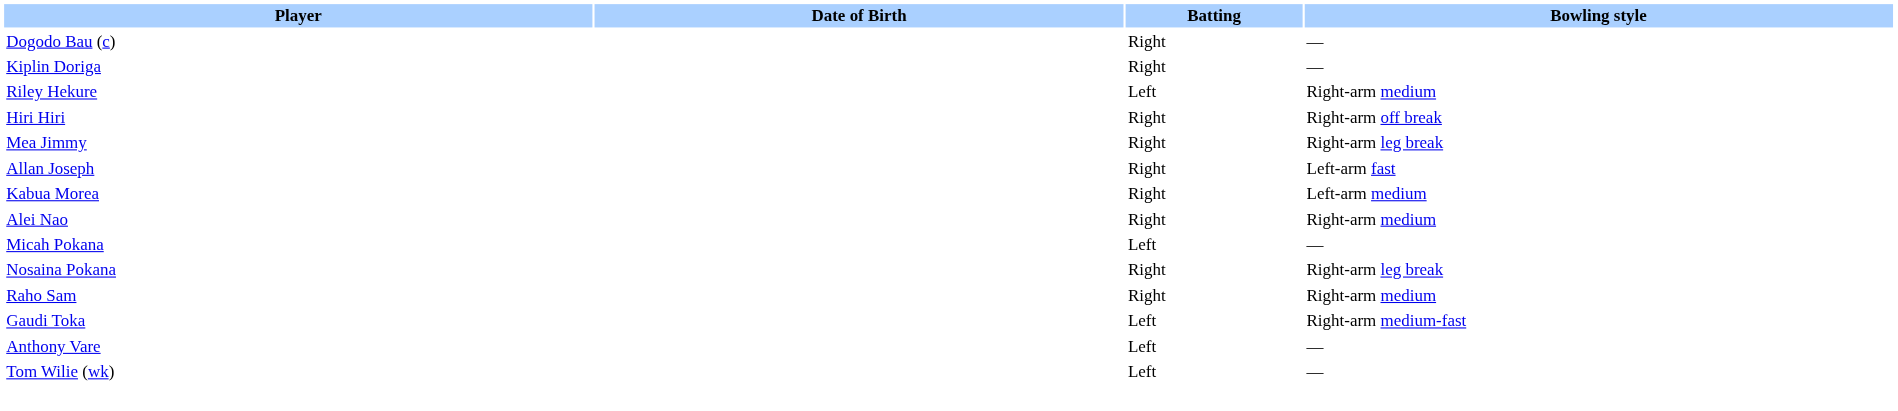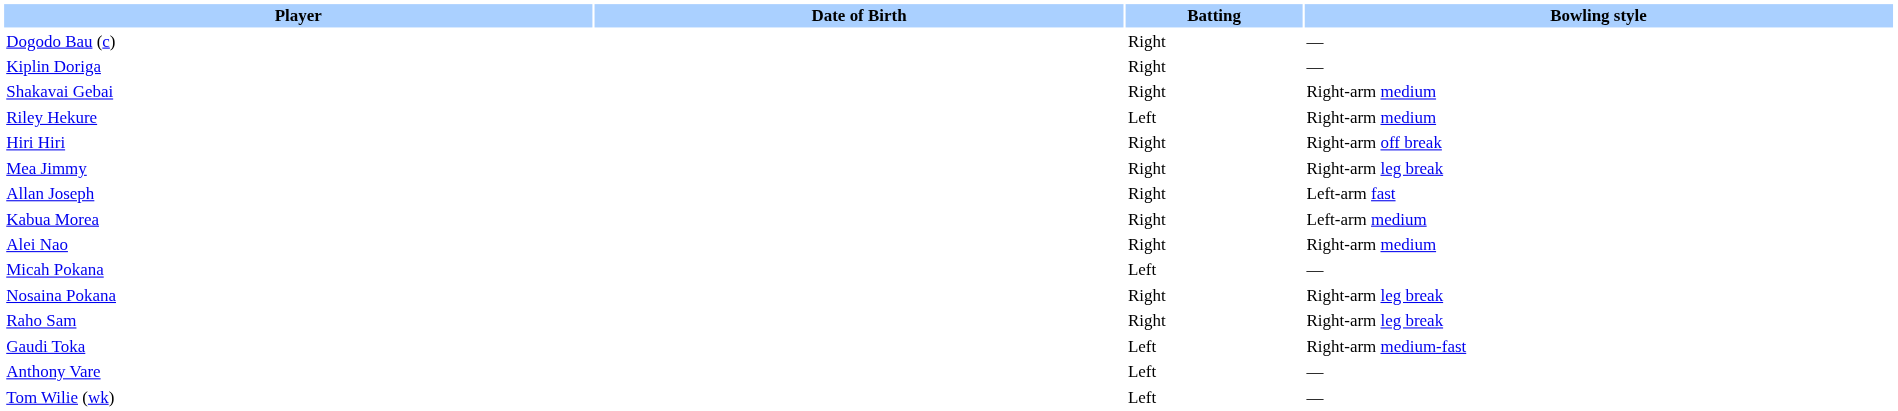 <table border="0" cellspacing="2" cellpadding="2" style="width:90%;">
 <tr style="background:#aad0ff;">
 <th width=20%>Player</th>
 <th width=18%>Date of Birth</th>
 <th width=6%>Batting</th>
 <th width=20%>Bowling style</th>
 </tr>
 <tr>
 <td><a href='#'>Dogodo Bau</a> (<a href='#'>c</a>)</td>
 <td></td>
 <td>Right</td>
 <td>—</td>
 </tr>
 <tr>
 <td><a href='#'>Kiplin Doriga</a></td>
 <td></td>
 <td>Right</td>
 <td>—</td>
+</tr>
+<tr>
+<td><a href='#'>Shakavai Gebai</a></td>
+<td></td>
+<td>Right</td>
+<td>Right-arm <a href='#'>medium</a></td>
 </tr>
 <tr>
 <td><a href='#'>Riley Hekure</a></td>
 <td></td>
 <td>Left</td>
 <td>Right-arm <a href='#'>medium</a></td>
 </tr>
 <tr>
 <td><a href='#'>Hiri Hiri</a></td>
 <td></td>
 <td>Right</td>
 <td>Right-arm <a href='#'>off break</a></td>
 </tr>
 <tr>
 <td><a href='#'>Mea Jimmy</a></td>
 <td></td>
 <td>Right</td>
 <td>Right-arm <a href='#'>leg break</a></td>
 </tr>
 <tr>
 <td><a href='#'>Allan Joseph</a></td>
 <td></td>
 <td>Right</td>
 <td>Left-arm <a href='#'>fast</a></td>
 </tr>
 <tr>
 <td><a href='#'>Kabua Morea</a></td>
 <td></td>
 <td>Right</td>
 <td>Left-arm <a href='#'>medium</a></td>
 </tr>
 <tr>
 <td><a href='#'>Alei Nao</a></td>
 <td></td>
 <td>Right</td>
 <td>Right-arm <a href='#'>medium</a></td>
 </tr>
 <tr>
 <td><a href='#'>Micah Pokana</a></td>
 <td></td>
 <td>Left</td>
 <td>—</td>
 </tr>
 <tr>
 <td><a href='#'>Nosaina Pokana</a></td>
 <td></td>
 <td>Right</td>
 <td>Right-arm <a href='#'>leg break</a></td>
 </tr>
 <tr>
 <td><a href='#'>Raho Sam</a></td>
 <td></td>
 <td>Right</td>
-<td>Right-arm <a href='#'>medium</a></td>
+<td>Right-arm <a href='#'>leg break</a></td>
 </tr>
 <tr>
 <td><a href='#'>Gaudi Toka</a></td>
 <td></td>
 <td>Left</td>
 <td>Right-arm <a href='#'>medium-fast</a></td>
 </tr>
 <tr>
 <td><a href='#'>Anthony Vare</a></td>
 <td></td>
 <td>Left</td>
 <td>—</td>
 </tr>
 <tr>
 <td><a href='#'>Tom Wilie</a> (<a href='#'>wk</a>)</td>
 <td></td>
 <td>Left</td>
 <td>—</td>
 </tr>
 </table>
